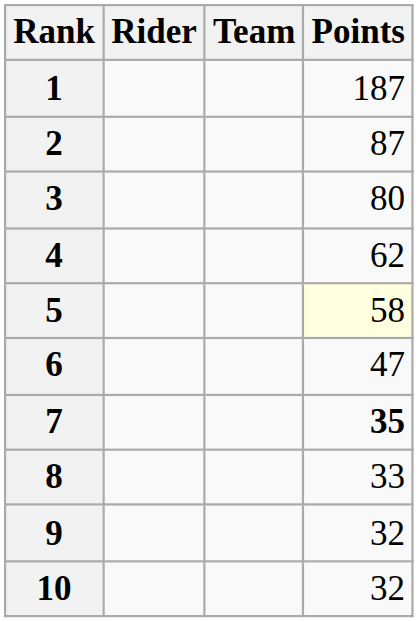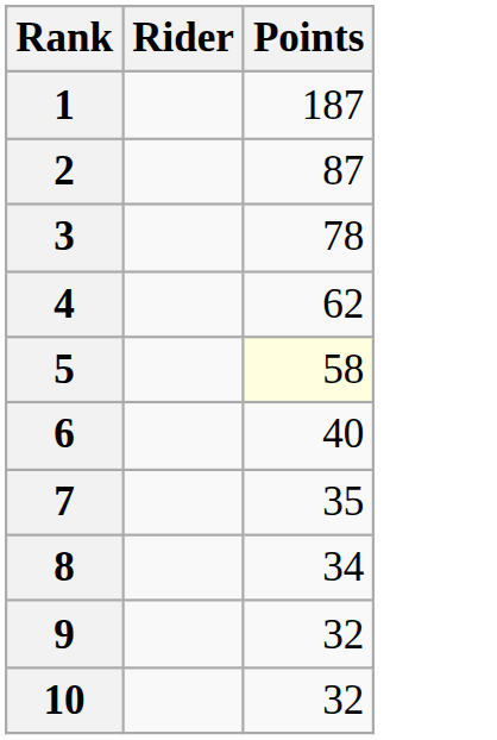 <table class="wikitable">
 <tr>
 <th scope="col">Rank</th>
 <th scope="col">Rider</th>
-<th scope="col">Team</th>
 <th scope="col">Points</th>
 </tr>
 <tr>
 <th scope="row">1</th>
 <td> </td>
-<td></td>
 <td style="text-align:right;">187</td>
 </tr>
 <tr>
 <th scope="row">2</th>
 <td> </td>
-<td></td>
 <td style="text-align:right;">87</td>
 </tr>
 <tr>
 <th scope="row">3</th>
 <td></td>
-<td></td>
-<td style="text-align:right;">80</td>
+<td style="text-align:right;">78</td>
 </tr>
 <tr>
 <th scope="row">4</th>
-<td></td>
 <td></td>
 <td style="text-align:right;">62</td>
 </tr>
 <tr>
 <th scope="row">5</th>
 <td> </td>
-<td></td>
 <td style="background: lightyellow; text-align:right;">58</td>
 </tr>
 <tr>
 <th scope="row">6</th>
 <td></td>
-<td></td>
-<td style="text-align:right;">47</td>
+<td style="text-align:right;">40</td>
 </tr>
 <tr>
 <th scope="row">7</th>
 <td></td>
-<td></td>
-<td style="text-align:right;"><strong>35</strong></td>
+<td style="text-align:right;">35</td>
 </tr>
 <tr>
 <th scope="row">8</th>
 <td></td>
-<td></td>
-<td style="text-align:right;">33</td>
+<td style="text-align:right;">34</td>
 </tr>
 <tr>
 <th scope="row">9</th>
-<td></td>
 <td></td>
 <td style="text-align:right;">32</td>
 </tr>
 <tr>
 <th scope="row">10</th>
 <td></td>
-<td></td>
 <td style="text-align:right;">32</td>
 </tr>
 </table>
